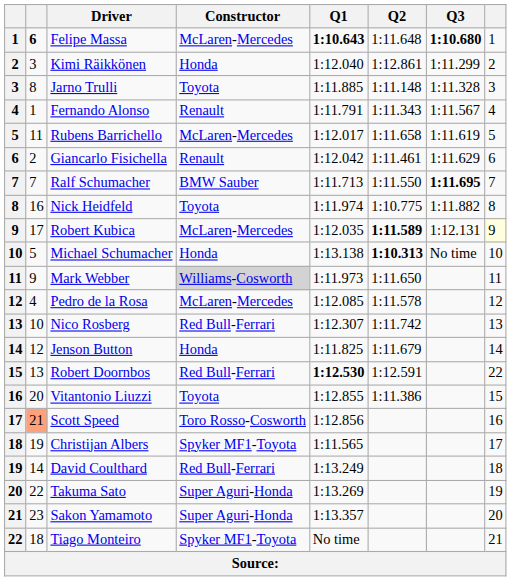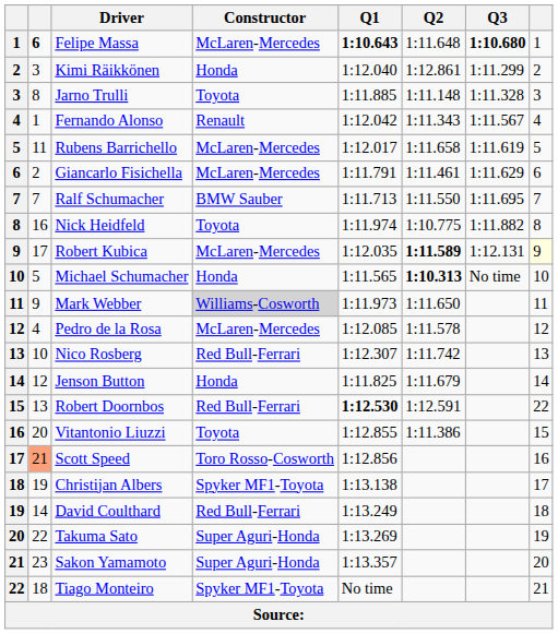 <table class="wikitable sortable" style="font-size: 85%">
 <tr>
 <th></th>
 <th></th>
 <th>Driver</th>
 <th>Constructor</th>
 <th>Q1</th>
 <th>Q2</th>
 <th>Q3</th>
 <th></th>
 </tr>
 <tr>
 <th>1</th>
 <td><strong>6</strong></td>
 <td> <a href='#'>Felipe Massa</a></td>
 <td><a href='#'>McLaren</a>-<a href='#'>Mercedes</a></td>
 <td><strong>1:10.643</strong></td>
 <td>1:11.648</td>
 <td><strong>1:10.680</strong></td>
 <td>1</td>
 </tr>
 <tr>
 <th>2</th>
 <td>3</td>
 <td> <a href='#'>Kimi Räikkönen</a></td>
 <td><a href='#'>Honda</a></td>
 <td>1:12.040</td>
 <td>1:12.861</td>
 <td>1:11.299</td>
 <td>2</td>
 </tr>
 <tr>
 <th>3</th>
 <td>8</td>
 <td> <a href='#'>Jarno Trulli</a></td>
 <td><a href='#'>Toyota</a></td>
 <td>1:11.885</td>
 <td>1:11.148</td>
 <td>1:11.328</td>
 <td>3</td>
 </tr>
 <tr>
 <th>4</th>
 <td>1</td>
 <td> <a href='#'>Fernando Alonso</a></td>
 <td><a href='#'>Renault</a></td>
-<td>1:11.791</td>
+<td>1:12.042</td>
 <td>1:11.343</td>
 <td>1:11.567</td>
 <td>4</td>
 </tr>
 <tr>
 <th>5</th>
 <td>11</td>
 <td> <a href='#'>Rubens Barrichello</a></td>
 <td><a href='#'>McLaren</a>-<a href='#'>Mercedes</a></td>
 <td>1:12.017</td>
 <td>1:11.658</td>
 <td>1:11.619</td>
 <td>5</td>
 </tr>
 <tr>
 <th>6</th>
 <td>2</td>
 <td> <a href='#'>Giancarlo Fisichella</a></td>
-<td><a href='#'>Renault</a></td>
-<td>1:12.042</td>
+<td><a href='#'>McLaren</a>-<a href='#'>Mercedes</a></td>
+<td>1:11.791</td>
 <td>1:11.461</td>
 <td>1:11.629</td>
 <td>6</td>
 </tr>
 <tr>
 <th>7</th>
 <td>7</td>
 <td> <a href='#'>Ralf Schumacher</a></td>
 <td><a href='#'>BMW Sauber</a></td>
 <td>1:11.713</td>
 <td>1:11.550</td>
-<td><strong>1:11.695</strong></td>
+<td>1:11.695</td>
 <td>7</td>
 </tr>
 <tr>
 <th>8</th>
 <td>16</td>
 <td> <a href='#'>Nick Heidfeld</a></td>
 <td><a href='#'>Toyota</a></td>
 <td>1:11.974</td>
 <td>1:10.775</td>
 <td>1:11.882</td>
 <td>8</td>
 </tr>
 <tr>
 <th>9</th>
 <td>17</td>
 <td> <a href='#'>Robert Kubica</a></td>
 <td><a href='#'>McLaren</a>-<a href='#'>Mercedes</a></td>
 <td>1:12.035</td>
 <td><strong>1:11.589</strong></td>
 <td>1:12.131</td>
 <td style="background: lightyellow;">9</td>
 </tr>
 <tr>
 <th>10</th>
 <td>5</td>
 <td> <a href='#'>Michael Schumacher</a></td>
 <td><a href='#'>Honda</a></td>
-<td>1:13.138</td>
+<td>1:11.565</td>
 <td><strong>1:10.313</strong></td>
 <td>No time</td>
 <td>10</td>
 </tr>
 <tr>
 <th>11</th>
 <td>9</td>
 <td> <a href='#'>Mark Webber</a></td>
 <td style="background: lightgrey;"><a href='#'>Williams</a>-<a href='#'>Cosworth</a></td>
 <td>1:11.973</td>
 <td>1:11.650</td>
 <td></td>
 <td>11</td>
 </tr>
 <tr>
 <th>12</th>
 <td>4</td>
 <td> <a href='#'>Pedro de la Rosa</a></td>
 <td><a href='#'>McLaren</a>-<a href='#'>Mercedes</a></td>
 <td>1:12.085</td>
 <td>1:11.578</td>
 <td></td>
 <td>12</td>
 </tr>
 <tr>
 <th>13</th>
 <td>10</td>
 <td> <a href='#'>Nico Rosberg</a></td>
 <td><a href='#'>Red Bull</a>-<a href='#'>Ferrari</a></td>
 <td>1:12.307</td>
 <td>1:11.742</td>
 <td></td>
 <td>13</td>
 </tr>
 <tr>
 <th>14</th>
 <td>12</td>
 <td> <a href='#'>Jenson Button</a></td>
 <td><a href='#'>Honda</a></td>
 <td>1:11.825</td>
 <td>1:11.679</td>
 <td></td>
 <td>14</td>
 </tr>
 <tr>
 <th>15</th>
 <td>13</td>
 <td> <a href='#'>Robert Doornbos</a></td>
 <td><a href='#'>Red Bull</a>-<a href='#'>Ferrari</a></td>
 <td><strong>1:12.530</strong></td>
 <td>1:12.591</td>
 <td></td>
 <td>22</td>
 </tr>
 <tr>
 <th>16</th>
 <td>20</td>
 <td> <a href='#'>Vitantonio Liuzzi</a></td>
 <td><a href='#'>Toyota</a></td>
 <td>1:12.855</td>
 <td>1:11.386</td>
 <td></td>
 <td>15</td>
 </tr>
 <tr>
 <th>17</th>
 <td style="background: lightsalmon;">21</td>
 <td> <a href='#'>Scott Speed</a></td>
 <td><a href='#'>Toro Rosso</a>-<a href='#'>Cosworth</a></td>
 <td>1:12.856</td>
 <td></td>
 <td></td>
 <td>16</td>
 </tr>
 <tr>
 <th>18</th>
 <td>19</td>
 <td> <a href='#'>Christijan Albers</a></td>
 <td><a href='#'>Spyker MF1</a>-<a href='#'>Toyota</a></td>
-<td>1:11.565</td>
+<td>1:13.138</td>
 <td></td>
 <td></td>
 <td>17</td>
 </tr>
 <tr>
 <th>19</th>
 <td>14</td>
 <td> <a href='#'>David Coulthard</a></td>
 <td><a href='#'>Red Bull</a>-<a href='#'>Ferrari</a></td>
 <td>1:13.249</td>
 <td></td>
 <td></td>
 <td>18</td>
 </tr>
 <tr>
 <th>20</th>
 <td>22</td>
 <td> <a href='#'>Takuma Sato</a></td>
 <td><a href='#'>Super Aguri</a>-<a href='#'>Honda</a></td>
 <td>1:13.269</td>
 <td></td>
 <td></td>
 <td>19</td>
 </tr>
 <tr>
 <th>21</th>
 <td>23</td>
 <td> <a href='#'>Sakon Yamamoto</a></td>
 <td><a href='#'>Super Aguri</a>-<a href='#'>Honda</a></td>
 <td>1:13.357</td>
 <td></td>
 <td></td>
 <td>20</td>
 </tr>
 <tr>
 <th>22</th>
 <td>18</td>
 <td> <a href='#'>Tiago Monteiro</a></td>
 <td><a href='#'>Spyker MF1</a>-<a href='#'>Toyota</a></td>
 <td>No time</td>
 <td></td>
 <td></td>
 <td>21</td>
 </tr>
 <tr>
 <th colspan="8">Source:</th>
 </tr>
 </table>
